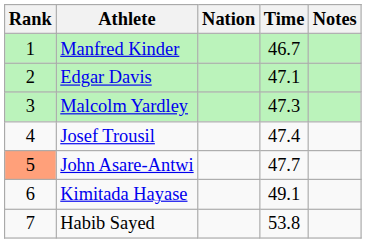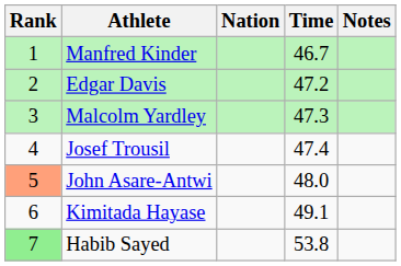 <table class="wikitable sortable" style="text-align:center">
 <tr>
 <th>Rank</th>
 <th>Athlete</th>
 <th>Nation</th>
 <th>Time</th>
 <th>Notes</th>
 </tr>
 <tr bgcolor=bbf3bb>
 <td>1</td>
 <td align=left><a href='#'>Manfred Kinder</a></td>
 <td align=left></td>
 <td>46.7</td>
 <td></td>
 </tr>
 <tr align=center bgcolor=bbf3bb>
 <td>2</td>
 <td align=left><a href='#'>Edgar Davis</a></td>
 <td align=left></td>
-<td>47.1</td>
+<td>47.2</td>
 <td></td>
 </tr>
 <tr align=center bgcolor=bbf3bb>
 <td>3</td>
 <td align=left><a href='#'>Malcolm Yardley</a></td>
 <td align=left></td>
 <td>47.3</td>
 <td></td>
 </tr>
 <tr align=center>
 <td>4</td>
 <td align=left><a href='#'>Josef Trousil</a></td>
 <td align=left></td>
 <td>47.4</td>
 <td></td>
 </tr>
 <tr align=center>
 <td style="background: lightsalmon;">5</td>
 <td align=left><a href='#'>John Asare-Antwi</a></td>
 <td align=left></td>
-<td>47.7</td>
+<td>48.0</td>
 <td></td>
 </tr>
 <tr align=center>
 <td>6</td>
 <td align=left><a href='#'>Kimitada Hayase</a></td>
 <td align=left></td>
 <td>49.1</td>
 <td></td>
 </tr>
 <tr align=center>
-<td>7</td>
+<td style="background: lightgreen;">7</td>
 <td align=left>Habib Sayed</td>
 <td align=left></td>
 <td>53.8</td>
 <td></td>
 </tr>
 </table>
